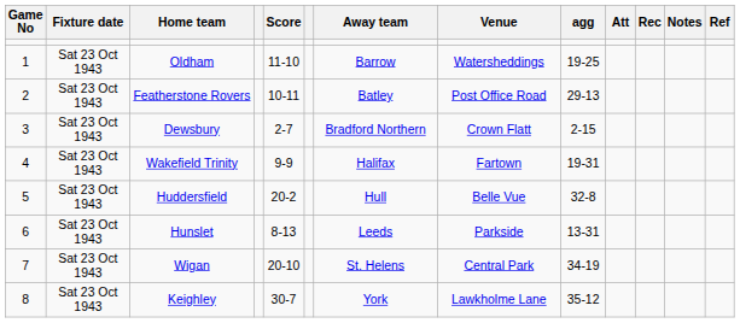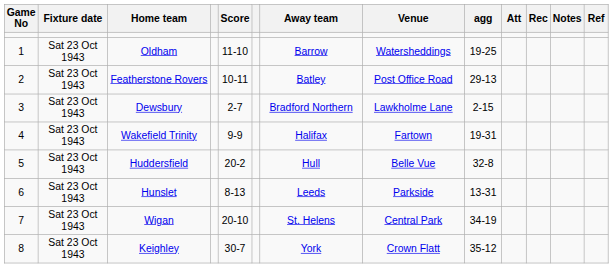 <table class="wikitable" style="text-align:center;">
 <tr>
 <th width=20 abbr="No">Game No</th>
 <th width=100 abbr="Date">Fixture date</th>
 <th width=150 abbr="Home team">Home team</th>
 <th width=5 abbr="space"></th>
 <th width=20 abbr="Score">Score</th>
 <th width=5 abbr="space"></th>
 <th width=150 abbr="Away team">Away team</th>
 <th width=150 abbr="Venue">Venue</th>
 <th width=50 abbr="agg">agg</th>
 <th width=30 abbr="Att">Att</th>
 <th width=30 abbr="Rec">Rec</th>
 <th width=20 abbr="Notes">Notes</th>
 <th width=30 abbr="Ref">Ref</th>
 </tr>
 <tr>
 <td></td>
 <td></td>
 <td></td>
 <td></td>
 <td></td>
 <td></td>
 <td></td>
 <td></td>
 <td></td>
 <td></td>
 <td></td>
 <td></td>
 </tr>
 <tr>
 <td>1</td>
 <td>Sat 23 Oct 1943</td>
 <td><a href='#'>Oldham</a></td>
 <td></td>
 <td>11-10</td>
 <td></td>
 <td><a href='#'>Barrow</a></td>
 <td><a href='#'>Watersheddings</a></td>
 <td>19-25</td>
 <td></td>
 <td></td>
 <td></td>
 <td></td>
 </tr>
 <tr>
 <td>2</td>
 <td>Sat 23 Oct 1943</td>
 <td><a href='#'>Featherstone Rovers</a></td>
 <td></td>
 <td>10-11</td>
 <td></td>
 <td><a href='#'>Batley</a></td>
 <td><a href='#'>Post Office Road</a></td>
 <td>29-13</td>
 <td></td>
 <td></td>
 <td></td>
 <td></td>
 </tr>
 <tr>
 <td>3</td>
 <td>Sat 23 Oct 1943</td>
 <td><a href='#'>Dewsbury</a></td>
 <td></td>
 <td>2-7</td>
 <td></td>
 <td><a href='#'>Bradford Northern</a></td>
-<td><a href='#'>Crown Flatt</a></td>
+<td><a href='#'>Lawkholme Lane</a></td>
 <td>2-15</td>
 <td></td>
 <td></td>
 <td></td>
 <td></td>
 </tr>
 <tr>
 <td>4</td>
 <td>Sat 23 Oct 1943</td>
 <td><a href='#'>Wakefield Trinity</a></td>
 <td></td>
 <td>9-9</td>
 <td></td>
 <td><a href='#'>Halifax</a></td>
 <td><a href='#'>Fartown</a></td>
 <td>19-31</td>
 <td></td>
 <td></td>
 <td></td>
 <td></td>
 </tr>
 <tr>
 <td>5</td>
 <td>Sat 23 Oct 1943</td>
 <td><a href='#'>Huddersfield</a></td>
 <td></td>
 <td>20-2</td>
 <td></td>
 <td><a href='#'>Hull</a></td>
 <td><a href='#'>Belle Vue</a></td>
 <td>32-8</td>
 <td></td>
 <td></td>
 <td></td>
 <td></td>
 </tr>
 <tr>
 <td>6</td>
 <td>Sat 23 Oct 1943</td>
 <td><a href='#'>Hunslet</a></td>
 <td></td>
 <td>8-13</td>
 <td></td>
 <td><a href='#'>Leeds</a></td>
 <td><a href='#'>Parkside</a></td>
 <td>13-31</td>
 <td></td>
 <td></td>
 <td></td>
 <td></td>
 </tr>
 <tr>
 <td>7</td>
 <td>Sat 23 Oct 1943</td>
 <td><a href='#'>Wigan</a></td>
 <td></td>
 <td>20-10</td>
 <td></td>
 <td><a href='#'>St. Helens</a></td>
 <td><a href='#'>Central Park</a></td>
 <td>34-19</td>
 <td></td>
 <td></td>
 <td></td>
 <td></td>
 </tr>
 <tr>
 <td>8</td>
 <td>Sat 23 Oct 1943</td>
 <td><a href='#'>Keighley</a></td>
 <td></td>
 <td>30-7</td>
 <td></td>
 <td><a href='#'>York</a></td>
-<td><a href='#'>Lawkholme Lane</a></td>
+<td><a href='#'>Crown Flatt</a></td>
 <td>35-12</td>
 <td></td>
 <td></td>
 <td></td>
 <td></td>
 </tr>
 </table>
